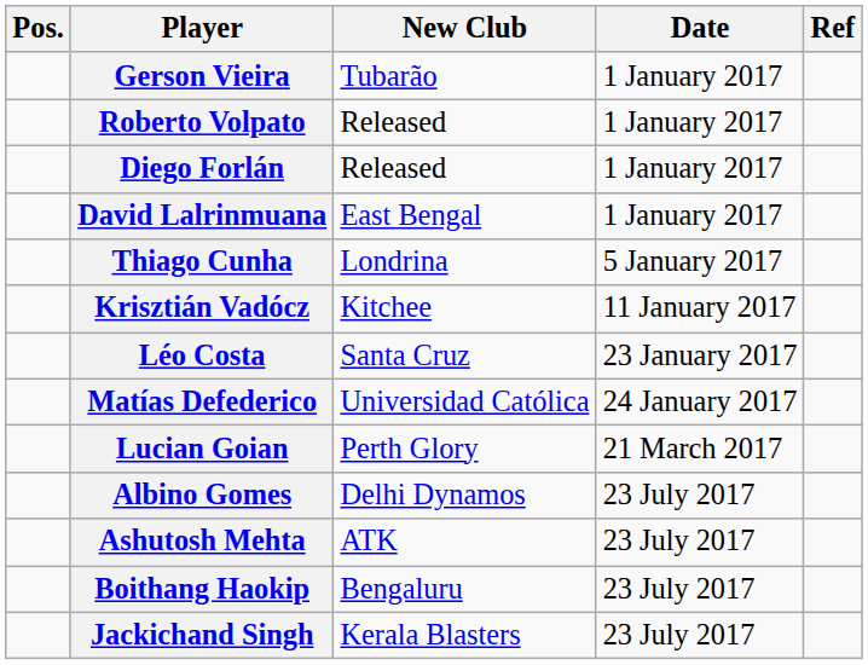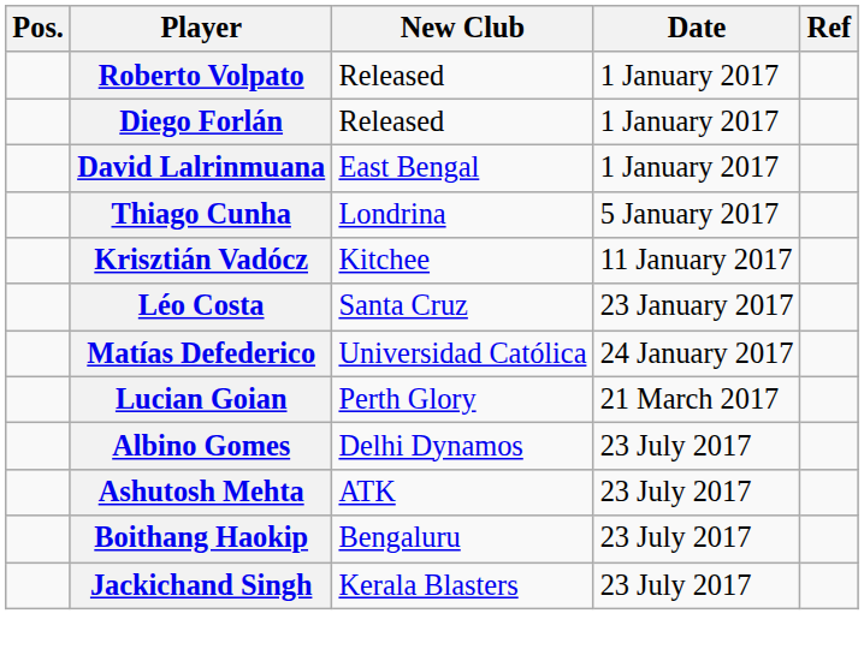 <table class="wikitable plainrowheaders" style="text-align:center; text-align:left">
 <tr>
 <th scope="col">Pos.</th>
 <th scope="col">Player</th>
 <th scope="col">New Club</th>
 <th scope="col">Date</th>
 <th scope="col">Ref</th>
-</tr>
-<tr>
-<td></td>
-<th scope="row"> <a href='#'>Gerson Vieira</a></th>
-<td> <a href='#'>Tubarão</a></td>
-<td>1 January 2017</td>
-<td></td>
 </tr>
 <tr>
 <td></td>
 <th scope="row"> <a href='#'>Roberto Volpato</a></th>
 <td>Released</td>
 <td>1 January 2017</td>
 <td></td>
 </tr>
 <tr>
 <td></td>
 <th scope="row"> <a href='#'>Diego Forlán</a></th>
 <td>Released</td>
 <td>1 January 2017</td>
 <td></td>
 </tr>
 <tr>
 <td></td>
 <th scope="row"> <a href='#'>David Lalrinmuana</a></th>
 <td><a href='#'>East Bengal</a></td>
 <td>1 January 2017</td>
 <td></td>
 </tr>
 <tr>
 <td></td>
 <th scope="row"> <a href='#'>Thiago Cunha</a></th>
 <td> <a href='#'>Londrina</a></td>
 <td>5 January 2017</td>
 <td></td>
 </tr>
 <tr>
 <td></td>
 <th scope="row"> <a href='#'>Krisztián Vadócz</a></th>
 <td> <a href='#'>Kitchee</a></td>
 <td>11 January 2017</td>
 <td></td>
 </tr>
 <tr>
 <td></td>
 <th scope="row"> <a href='#'>Léo Costa</a></th>
 <td> <a href='#'>Santa Cruz</a></td>
 <td>23 January 2017</td>
 <td></td>
 </tr>
 <tr>
 <td></td>
 <th scope="row"> <a href='#'>Matías Defederico</a></th>
 <td> <a href='#'>Universidad Católica</a></td>
 <td>24 January 2017</td>
 <td></td>
 </tr>
 <tr>
 <td></td>
 <th scope="row"> <a href='#'>Lucian Goian</a></th>
 <td> <a href='#'>Perth Glory</a></td>
 <td>21 March 2017</td>
 <td></td>
 </tr>
 <tr>
 <td></td>
 <th scope="row"> <a href='#'>Albino Gomes</a></th>
 <td><a href='#'>Delhi Dynamos</a></td>
 <td>23 July 2017</td>
 <td></td>
 </tr>
 <tr>
 <td></td>
 <th scope="row"> <a href='#'>Ashutosh Mehta</a></th>
 <td><a href='#'>ATK</a></td>
 <td>23 July 2017</td>
 <td></td>
 </tr>
 <tr>
 <td></td>
 <th scope="row"> <a href='#'>Boithang Haokip</a></th>
 <td><a href='#'>Bengaluru</a></td>
 <td>23 July 2017</td>
 <td></td>
 </tr>
 <tr>
 <td></td>
 <th scope="row"> <a href='#'>Jackichand Singh</a></th>
 <td><a href='#'>Kerala Blasters</a></td>
 <td>23 July 2017</td>
 <td></td>
 </tr>
 </table>
